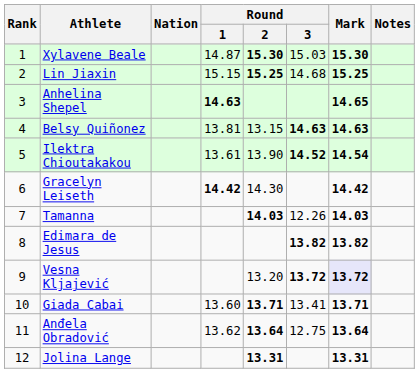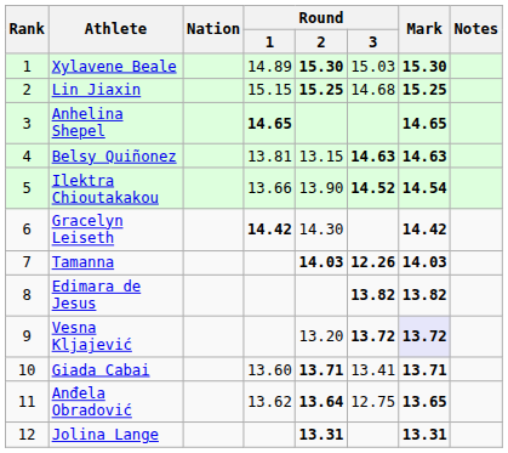 <table class="wikitable sortable" style="text-align:center;width: 70%;">
 <tr>
 <th rowspan=2>Rank</th>
 <th rowspan=2>Athlete</th>
 <th rowspan=2>Nation</th>
 <th colspan=3>Round</th>
 <th rowspan=2>Mark</th>
 <th rowspan=2>Notes</th>
 </tr>
 <tr>
 <th>1</th>
 <th>2</th>
 <th>3</th>
 </tr>
 <tr bgcolor=ddffdd>
 <td>1</td>
 <td align=left><a href='#'>Xylavene Beale</a></td>
 <td align=left></td>
-<td>14.87</td>
+<td>14.89</td>
 <td><strong>15.30</strong></td>
 <td>15.03</td>
 <td><strong>15.30</strong></td>
 <td></td>
 </tr>
 <tr bgcolor=ddffdd>
 <td>2</td>
 <td align=left><a href='#'>Lin Jiaxin</a></td>
 <td align=left></td>
 <td>15.15</td>
 <td><strong>15.25</strong></td>
 <td>14.68</td>
 <td><strong>15.25</strong></td>
 <td></td>
 </tr>
 <tr bgcolor=ddffdd>
 <td>3</td>
 <td align=left><a href='#'>Anhelina Shepel</a></td>
 <td align=left></td>
-<td><strong>14.63</strong></td>
+<td><strong>14.65</strong></td>
 <td></td>
 <td></td>
 <td><strong>14.65</strong></td>
 <td></td>
 </tr>
 <tr bgcolor=ddffdd>
 <td>4</td>
 <td align=left><a href='#'>Belsy Quiñonez</a></td>
 <td align=left></td>
 <td>13.81</td>
 <td>13.15</td>
 <td><strong>14.63</strong></td>
 <td><strong>14.63</strong></td>
 <td></td>
 </tr>
 <tr bgcolor=ddffdd>
 <td>5</td>
 <td align=left><a href='#'>Ilektra Chioutakakou</a></td>
 <td align=left></td>
-<td>13.61</td>
+<td>13.66</td>
 <td>13.90</td>
 <td><strong>14.52</strong></td>
 <td><strong>14.54</strong></td>
 <td></td>
 </tr>
 <tr>
 <td>6</td>
 <td align=left><a href='#'>Gracelyn Leiseth</a></td>
 <td align=left></td>
 <td><strong>14.42</strong></td>
 <td>14.30</td>
 <td></td>
 <td><strong>14.42</strong></td>
 <td></td>
 </tr>
 <tr>
 <td>7</td>
 <td align=left><a href='#'>Tamanna</a></td>
 <td align=left></td>
 <td></td>
 <td><strong>14.03</strong></td>
-<td>12.26</td>
+<td><strong>12.26</strong></td>
 <td><strong>14.03</strong></td>
 <td></td>
 </tr>
 <tr>
 <td>8</td>
 <td align=left><a href='#'>Edimara de Jesus</a></td>
 <td align=left></td>
 <td></td>
 <td></td>
 <td><strong>13.82</strong></td>
 <td><strong>13.82</strong></td>
 <td></td>
 </tr>
 <tr>
 <td>9</td>
 <td align=left><a href='#'>Vesna Kljajević</a></td>
 <td align=left></td>
 <td></td>
 <td>13.20</td>
 <td><strong>13.72</strong></td>
 <td style="background: lavender;"><strong>13.72</strong></td>
 <td></td>
 </tr>
 <tr>
 <td>10</td>
 <td align=left><a href='#'>Giada Cabai</a></td>
 <td align=left></td>
 <td>13.60</td>
 <td><strong>13.71</strong></td>
 <td>13.41</td>
 <td><strong>13.71</strong></td>
 <td></td>
 </tr>
 <tr>
 <td>11</td>
 <td align=left><a href='#'>Anđela Obradović</a></td>
 <td align=left></td>
 <td>13.62</td>
 <td><strong>13.64</strong></td>
 <td>12.75</td>
-<td><strong>13.64</strong></td>
+<td><strong>13.65</strong></td>
 <td></td>
 </tr>
 <tr>
 <td>12</td>
 <td align=left><a href='#'>Jolina Lange</a></td>
 <td align=left></td>
 <td></td>
 <td><strong>13.31</strong></td>
 <td></td>
 <td><strong>13.31</strong></td>
 <td></td>
 </tr>
 </table>
